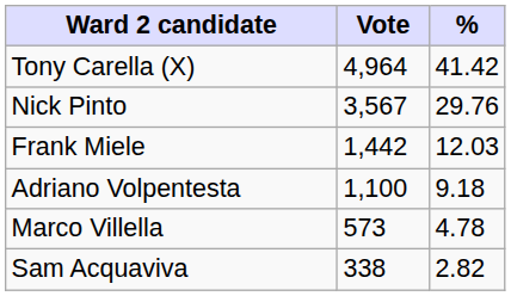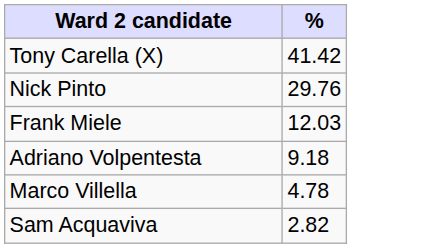 <table class="wikitable">
 <tr>
 <th style="background:#ddf; width:200px;">Ward 2 candidate </th>
-<th style="background:#ddf; width:50px;">Vote</th>
 <th style="background:#ddf; width:30px;">%</th>
 </tr>
 <tr>
 <td>Tony Carella (X)</td>
-<td>4,964</td>
 <td>41.42</td>
 </tr>
 <tr>
 <td>Nick Pinto</td>
-<td>3,567</td>
 <td>29.76</td>
 </tr>
 <tr>
 <td>Frank Miele</td>
-<td>1,442</td>
 <td>12.03</td>
 </tr>
 <tr>
 <td>Adriano Volpentesta</td>
-<td>1,100</td>
 <td>9.18</td>
 </tr>
 <tr>
 <td>Marco Villella</td>
-<td>573</td>
 <td>4.78</td>
 </tr>
 <tr>
 <td>Sam Acquaviva</td>
-<td>338</td>
 <td>2.82</td>
 </tr>
 </table>
